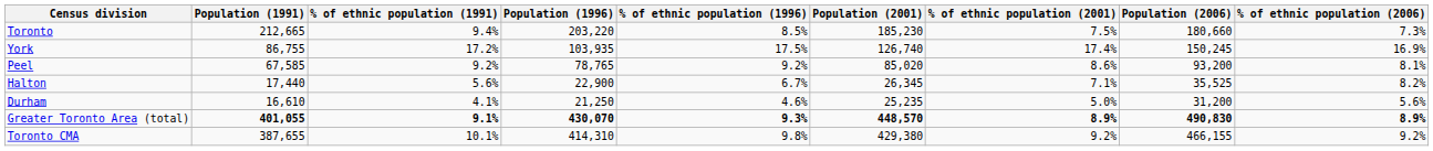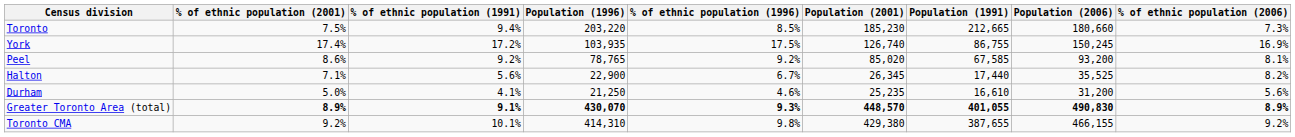 <table class="wikitable sortable">
 <tr>
 <th>Census division</th>
-<th>Population (1991)</th>
+<th>% of ethnic population (2001)</th>
 <th>% of ethnic population (1991)</th>
 <th>Population (1996)</th>
 <th>% of ethnic population (1996)</th>
 <th>Population (2001)</th>
-<th>% of ethnic population (2001)</th>
+<th>Population (1991)</th>
 <th>Population (2006)</th>
 <th>% of ethnic population (2006)</th>
 </tr>
 <tr>
 <td><a href='#'>Toronto</a></td>
-<td align="right">212,665</td>
+<td align="right">7.5%</td>
 <td align="right">9.4%</td>
 <td align="right">203,220</td>
 <td align="right">8.5%</td>
 <td align="right">185,230</td>
-<td align="right">7.5%</td>
+<td align="right">212,665</td>
 <td align="right">180,660</td>
 <td align="right">7.3%</td>
 </tr>
 <tr>
 <td><a href='#'>York</a></td>
-<td align="right">86,755</td>
+<td align="right">17.4%</td>
 <td align="right">17.2%</td>
 <td align="right">103,935</td>
 <td align="right">17.5%</td>
 <td align="right">126,740</td>
-<td align="right">17.4%</td>
+<td align="right">86,755</td>
 <td align="right">150,245</td>
 <td align="right">16.9%</td>
 </tr>
 <tr>
 <td><a href='#'>Peel</a></td>
-<td align="right">67,585</td>
+<td align="right">8.6%</td>
 <td align="right">9.2%</td>
 <td align="right">78,765</td>
 <td align="right">9.2%</td>
 <td align="right">85,020</td>
-<td align="right">8.6%</td>
+<td align="right">67,585</td>
 <td align="right">93,200</td>
 <td align="right">8.1%</td>
 </tr>
 <tr>
 <td><a href='#'>Halton</a></td>
-<td align="right">17,440</td>
+<td align="right">7.1%</td>
 <td align="right">5.6%</td>
 <td align="right">22,900</td>
 <td align="right">6.7%</td>
 <td align="right">26,345</td>
-<td align="right">7.1%</td>
+<td align="right">17,440</td>
 <td align="right">35,525</td>
 <td align="right">8.2%</td>
 </tr>
 <tr>
 <td><a href='#'>Durham</a></td>
-<td align="right">16,610</td>
+<td align="right">5.0%</td>
 <td align="right">4.1%</td>
 <td align="right">21,250</td>
 <td align="right">4.6%</td>
 <td align="right">25,235</td>
-<td align="right">5.0%</td>
+<td align="right">16,610</td>
 <td align="right">31,200</td>
 <td align="right">5.6%</td>
 </tr>
 <tr>
 <td><a href='#'>Greater Toronto Area</a> (total)</td>
-<td align="right"><strong>401,055</strong></td>
+<td align="right"><strong>8.9%</strong></td>
 <td align="right"><strong>9.1%</strong></td>
 <td align="right"><strong>430,070</strong></td>
 <td align="right"><strong>9.3%</strong></td>
 <td align="right"><strong>448,570</strong></td>
-<td align="right"><strong>8.9%</strong></td>
+<td align="right"><strong>401,055</strong></td>
 <td align="right"><strong>490,830</strong></td>
 <td align="right"><strong>8.9%</strong></td>
 </tr>
 <tr>
 <td><a href='#'>Toronto CMA</a></td>
-<td align="right">387,655</td>
+<td align="right">9.2%</td>
 <td align="right">10.1%</td>
 <td align="right">414,310</td>
 <td align="right">9.8%</td>
 <td align="right">429,380</td>
-<td align="right">9.2%</td>
+<td align="right">387,655</td>
 <td align="right">466,155</td>
 <td align="right">9.2%</td>
 </tr>
 </table>
